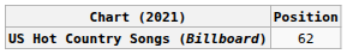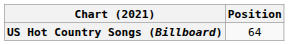 <table class="wikitable plainrowheaders" style="text-align:center">
 <tr>
 <th>Chart (2021)</th>
 <th>Position</th>
 </tr>
 <tr>
 <th scope="row">US Hot Country Songs (<em>Billboard</em>)</th>
-<td>62</td>
+<td>64</td>
 </tr>
 </table>
